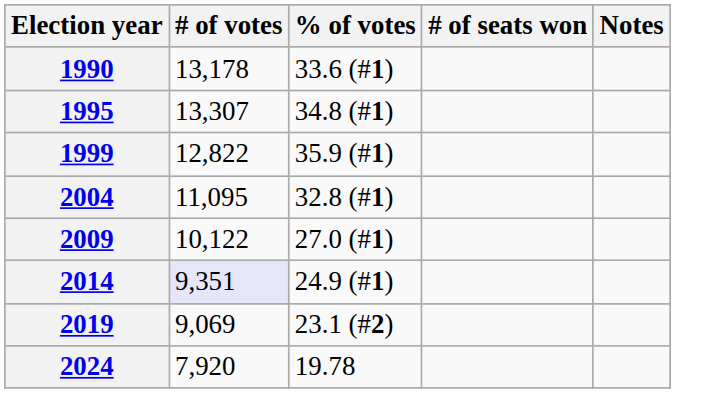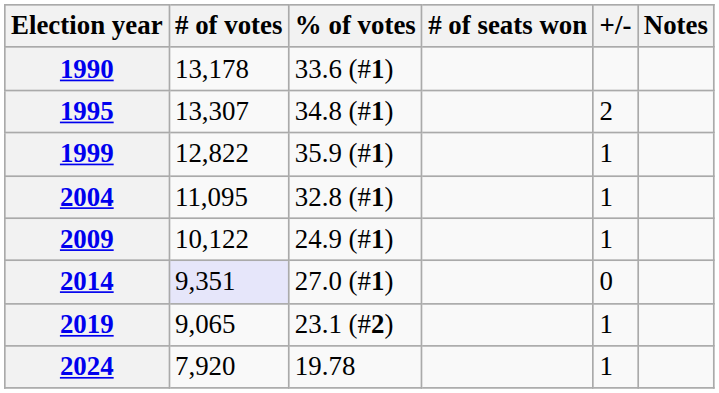 <table class="wikitable">
 <tr>
 <th>Election year</th>
 <th># of votes</th>
 <th>% of votes</th>
 <th># of seats won</th>
+<th>+/-</th>
 <th>Notes</th>
 </tr>
 <tr>
 <th><strong><a href='#'>1990</a></strong></th>
 <td>13,178</td>
 <td>33.6 (#<strong>1</strong>)</td>
 <td></td>
 <td></td>
+<td></td>
 </tr>
 <tr>
 <th><strong><a href='#'>1995</a></strong></th>
 <td>13,307</td>
 <td>34.8 (#<strong>1</strong>)</td>
 <td></td>
+<td> 2</td>
 <td></td>
 </tr>
 <tr>
 <th><strong><a href='#'>1999</a></strong></th>
 <td>12,822</td>
 <td>35.9 (#<strong>1</strong>)</td>
 <td></td>
+<td> 1</td>
 <td></td>
 </tr>
 <tr>
 <th><strong><a href='#'>2004</a></strong></th>
 <td>11,095</td>
 <td>32.8 (#<strong>1</strong>)</td>
 <td></td>
+<td> 1</td>
 <td></td>
 </tr>
 <tr>
 <th><strong><a href='#'>2009</a></strong></th>
 <td>10,122</td>
-<td>27.0 (#<strong>1</strong>)</td>
+<td>24.9 (#<strong>1</strong>)</td>
 <td></td>
+<td> 1</td>
 <td></td>
 </tr>
 <tr>
 <th><strong><a href='#'>2014</a></strong></th>
 <td style="background: lavender;">9,351</td>
-<td>24.9 (#<strong>1</strong>)</td>
+<td>27.0 (#<strong>1</strong>)</td>
 <td></td>
+<td> 0</td>
 <td></td>
 </tr>
 <tr>
 <th><strong><a href='#'>2019</a></strong></th>
-<td>9,069</td>
+<td>9,065</td>
 <td>23.1 (#<strong>2</strong>)</td>
 <td></td>
+<td> 1</td>
 <td></td>
 </tr>
 <tr>
 <th><a href='#'>2024</a></th>
 <td>7,920</td>
 <td>19.78</td>
 <td></td>
+<td> 1</td>
 <td></td>
 </tr>
 </table>
